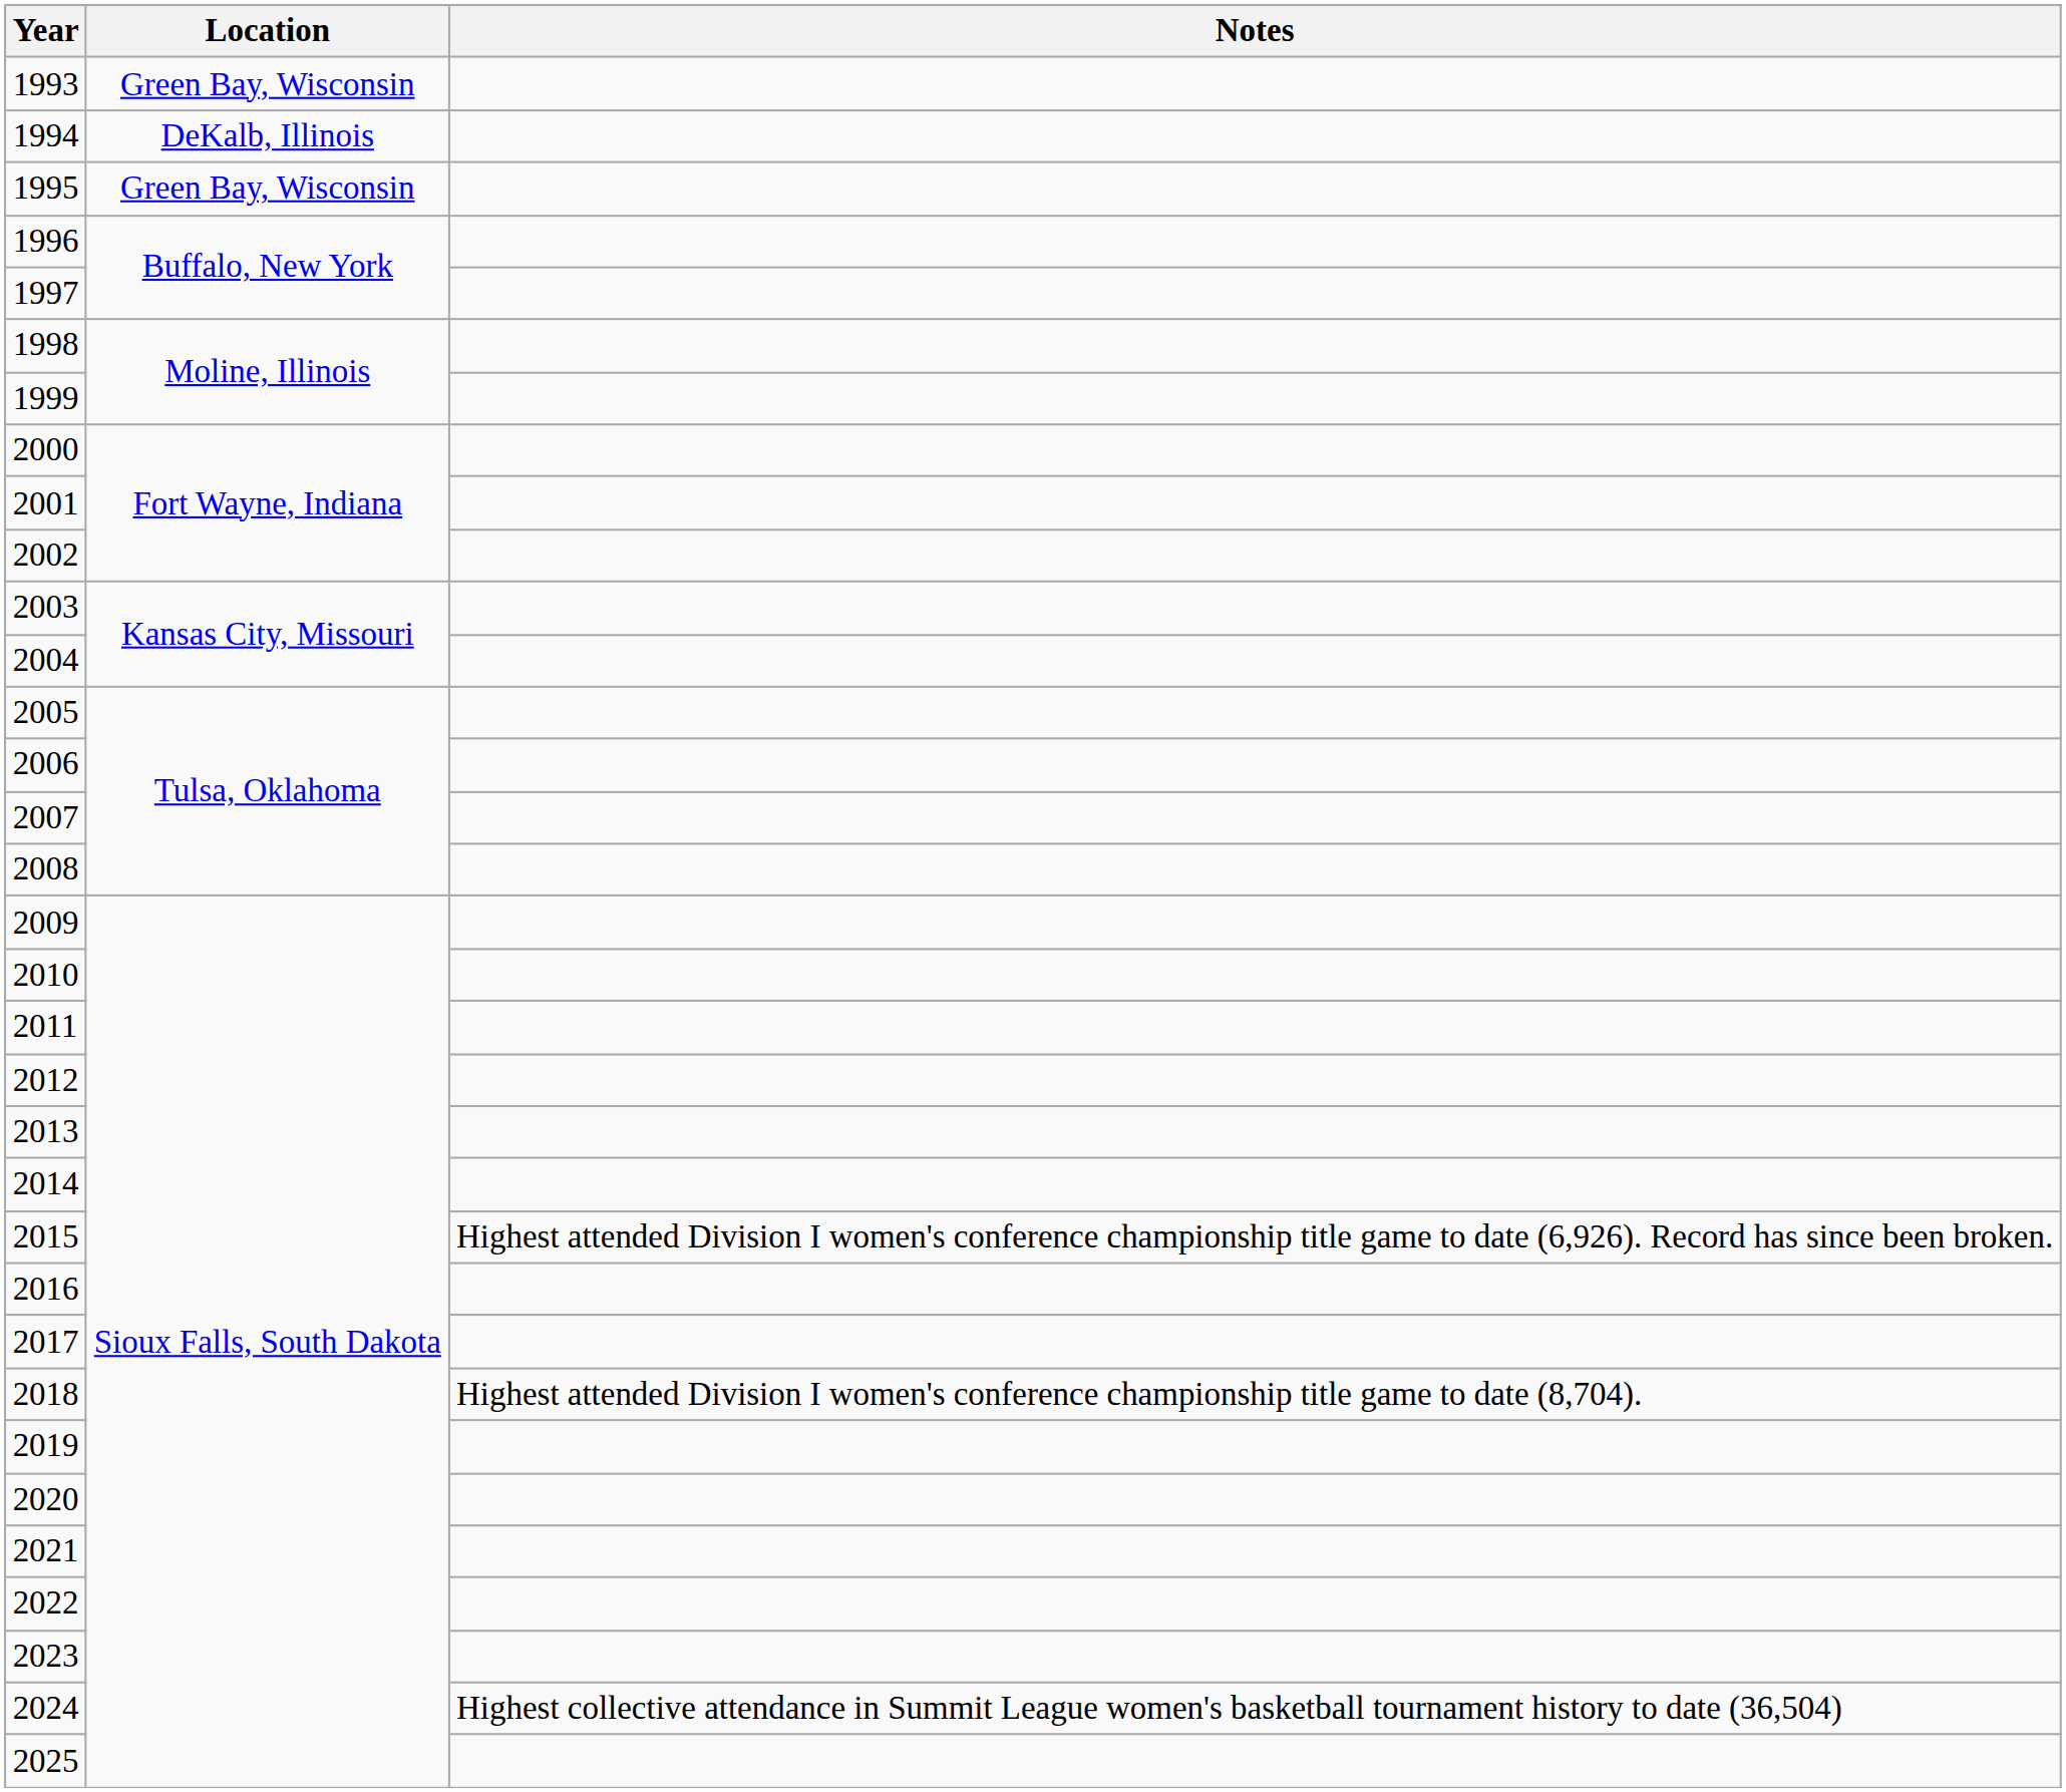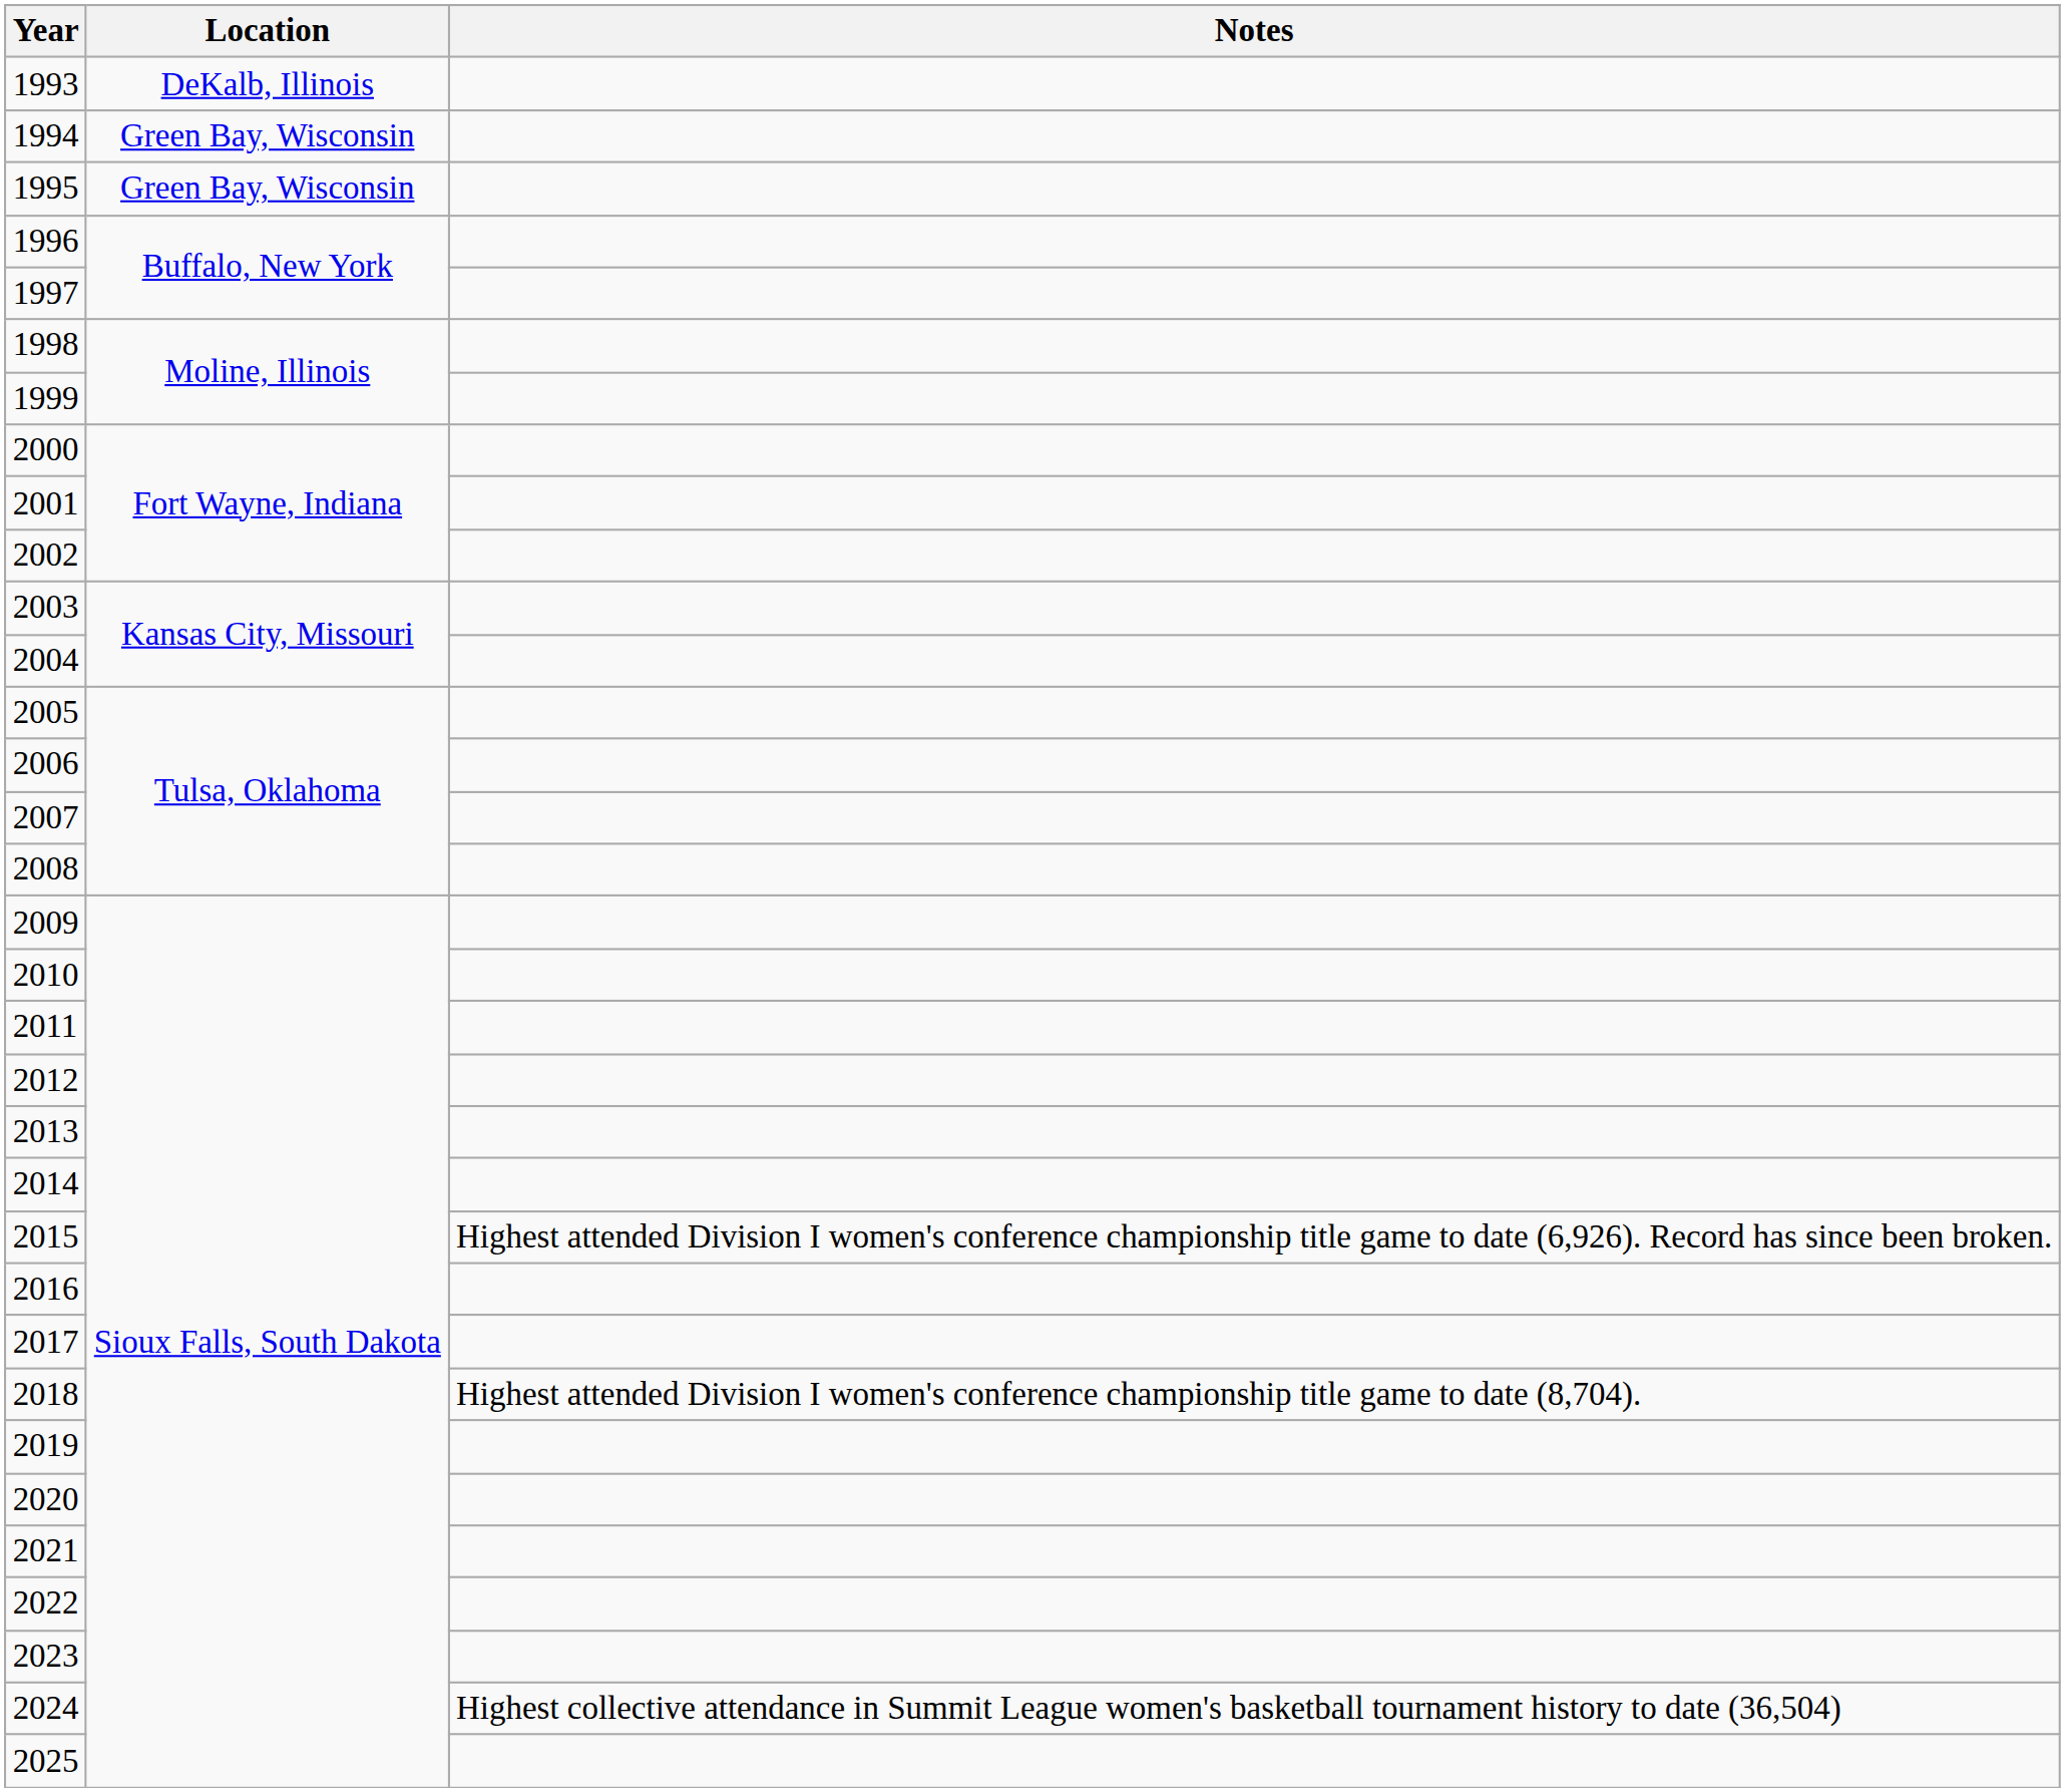 <table class="wikitable">
 <tr>
 <th>Year</th>
 <th>Location</th>
 <th>Notes</th>
 </tr>
 <tr>
 <td>1993</td>
-<td align=center><a href='#'>Green Bay, Wisconsin</a></td>
+<td align=center><a href='#'>DeKalb, Illinois</a></td>
 <td></td>
 </tr>
 <tr>
 <td>1994</td>
-<td align=center><a href='#'>DeKalb, Illinois</a></td>
+<td align=center><a href='#'>Green Bay, Wisconsin</a></td>
 <td></td>
 </tr>
 <tr>
 <td>1995</td>
 <td align=center><a href='#'>Green Bay, Wisconsin</a></td>
 <td></td>
 </tr>
 <tr>
 <td>1996</td>
 <td rowspan="2" align="center"><a href='#'>Buffalo, New York</a></td>
 <td></td>
 </tr>
 <tr>
 <td>1997</td>
 <td></td>
 </tr>
 <tr>
 <td>1998</td>
 <td rowspan="2" align="center"><a href='#'>Moline, Illinois</a></td>
 <td></td>
 </tr>
 <tr>
 <td>1999</td>
 <td></td>
 </tr>
 <tr>
 <td>2000</td>
 <td rowspan="3" align="center"><a href='#'>Fort Wayne, Indiana</a></td>
 <td></td>
 </tr>
 <tr>
 <td>2001</td>
 <td></td>
 </tr>
 <tr>
 <td>2002</td>
 <td></td>
 </tr>
 <tr>
 <td>2003</td>
 <td rowspan="2" align="center"><a href='#'>Kansas City, Missouri</a></td>
 <td></td>
 </tr>
 <tr>
 <td>2004</td>
 <td></td>
 </tr>
 <tr>
 <td>2005</td>
 <td rowspan="4" align="center"><a href='#'>Tulsa, Oklahoma</a></td>
 <td></td>
 </tr>
 <tr>
 <td>2006</td>
 <td></td>
 </tr>
 <tr>
 <td>2007</td>
 <td></td>
 </tr>
 <tr>
 <td>2008</td>
 <td></td>
 </tr>
 <tr>
 <td>2009</td>
 <td rowspan="17" align="center"><a href='#'>Sioux Falls, South Dakota</a></td>
 <td></td>
 </tr>
 <tr>
 <td>2010</td>
 <td></td>
 </tr>
 <tr>
 <td>2011</td>
 <td></td>
 </tr>
 <tr>
 <td>2012</td>
 <td align=center></td>
 </tr>
 <tr>
 <td>2013</td>
 <td></td>
 </tr>
 <tr>
 <td>2014</td>
 <td></td>
 </tr>
 <tr>
 <td>2015</td>
 <td align=center>Highest attended Division I women's conference championship title game to date (6,926). Record has since been broken.</td>
 </tr>
 <tr>
 <td>2016</td>
 <td></td>
 </tr>
 <tr>
 <td>2017</td>
 <td></td>
 </tr>
 <tr>
 <td>2018</td>
 <td>Highest attended Division I women's conference championship title game to date (8,704).</td>
 </tr>
 <tr>
 <td>2019</td>
 <td></td>
 </tr>
 <tr>
 <td>2020</td>
 <td></td>
 </tr>
 <tr>
 <td>2021</td>
 <td></td>
 </tr>
 <tr>
 <td>2022</td>
 <td></td>
 </tr>
 <tr>
 <td>2023</td>
 <td></td>
 </tr>
 <tr>
 <td>2024</td>
 <td>Highest collective attendance in Summit League women's basketball tournament history to date (36,504)</td>
 </tr>
 <tr>
 <td>2025</td>
 <td></td>
 </tr>
 </table>
